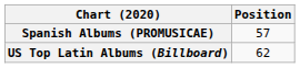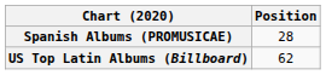 <table class="wikitable plainrowheaders" style="text-align:center">
 <tr>
 <th scope="col">Chart (2020)</th>
 <th scope="col">Position</th>
 </tr>
 <tr>
 <th scope="row">Spanish Albums (PROMUSICAE)</th>
-<td>57</td>
+<td>28</td>
 </tr>
 <tr>
 <th scope="row">US Top Latin Albums (<em>Billboard</em>)</th>
 <td>62</td>
 </tr>
 </table>
